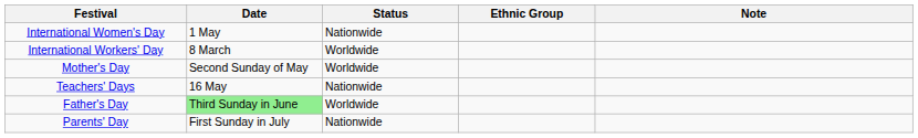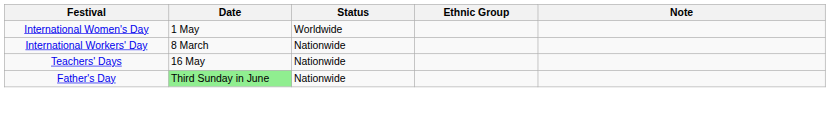 <table class="wikitable" width="100%">
 <tr>
 <th width="20%">Festival</th>
 <th width="15%">Date</th>
 <th width="15%">Status</th>
 <th width="15%">Ethnic Group</th>
 <th width="35%">Note</th>
 </tr>
 <tr>
 <td style="text-align:center;"><a href='#'>International Women's Day</a></td>
 <td>1 May</td>
-<td>Nationwide</td>
+<td>Worldwide</td>
 <td></td>
 <td></td>
 </tr>
 <tr>
 <td style="text-align:center;"><a href='#'>International Workers' Day</a></td>
 <td>8 March</td>
-<td>Worldwide</td>
-<td></td>
-<td></td>
-</tr>
-<tr>
-<td style="text-align:center;"><a href='#'>Mother's Day</a></td>
-<td>Second Sunday of May</td>
-<td>Worldwide</td>
+<td>Nationwide</td>
 <td></td>
 <td></td>
 </tr>
 <tr>
 <td style="text-align:center;"><a href='#'>Teachers' Days</a></td>
 <td>16 May</td>
 <td>Nationwide</td>
 <td></td>
 <td></td>
 </tr>
 <tr>
 <td style="text-align:center;"><a href='#'>Father's Day</a></td>
 <td style="background: lightgreen;">Third Sunday in June</td>
-<td>Worldwide</td>
-<td></td>
-<td></td>
-</tr>
-<tr>
-<td style="text-align:center;"><a href='#'>Parents' Day</a></td>
-<td>First Sunday in July</td>
 <td>Nationwide</td>
 <td></td>
 <td></td>
 </tr>
 </table>
